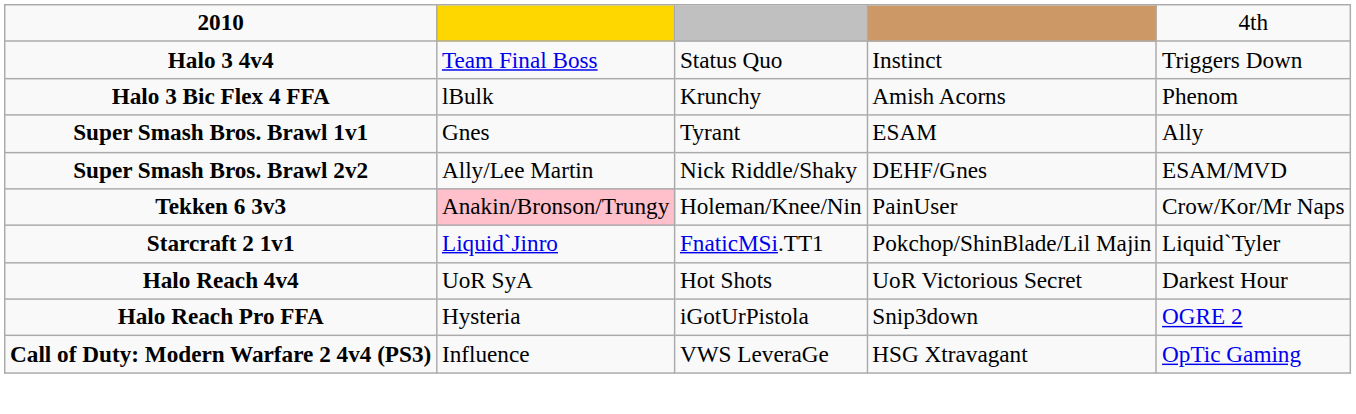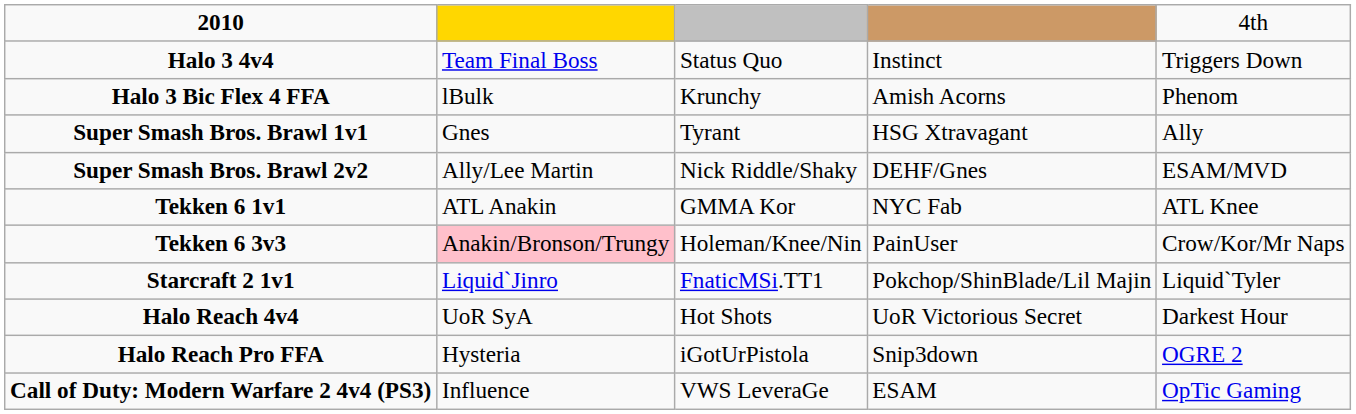 <table class="wikitable" style="text-align:left">
 <tr>
 <td style="text-align:center"><strong>2010</strong></td>
 <td style="text-align:center; background:gold;"></td>
 <td style="text-align:center; background:silver;"></td>
 <td style="text-align:center; background:#c96;"></td>
 <td style="text-align:center">4th</td>
 </tr>
 <tr>
 <td style="text-align:center"><strong>Halo 3 4v4</strong></td>
 <td> <a href='#'>Team Final Boss</a></td>
 <td> Status Quo</td>
 <td> Instinct</td>
 <td> Triggers Down</td>
 </tr>
 <tr>
 <td style="text-align:center"><strong>Halo 3 Bic Flex 4 FFA</strong></td>
 <td> lBulk</td>
 <td> Krunchy</td>
 <td> Amish Acorns</td>
 <td> Phenom</td>
 </tr>
 <tr>
 <td style="text-align:center"><strong>Super Smash Bros. Brawl 1v1</strong></td>
 <td> Gnes</td>
 <td> Tyrant</td>
-<td> ESAM</td>
+<td> HSG Xtravagant</td>
 <td> Ally</td>
 </tr>
 <tr>
 <td style="text-align:center"><strong>Super Smash Bros. Brawl 2v2</strong></td>
 <td> Ally/Lee Martin</td>
 <td> Nick Riddle/Shaky</td>
 <td> DEHF/Gnes</td>
 <td> ESAM/MVD</td>
+</tr>
+<tr>
+<td style="text-align:center"><strong>Tekken 6 1v1</strong></td>
+<td> ATL Anakin</td>
+<td> GMMA Kor</td>
+<td> NYC Fab</td>
+<td> ATL Knee</td>
 </tr>
 <tr>
 <td style="text-align:center"><strong>Tekken 6 3v3</strong></td>
 <td style="background: pink;"> Anakin/Bronson/Trungy</td>
 <td> Holeman/Knee/Nin</td>
 <td> PainUser</td>
 <td> Crow/Kor/Mr Naps</td>
 </tr>
 <tr>
 <td style="text-align:center"><strong>Starcraft 2 1v1</strong></td>
 <td> <a href='#'>Liquid`Jinro</a></td>
 <td> <a href='#'>FnaticMSi</a>.TT1</td>
 <td> Pokchop/ShinBlade/Lil Majin</td>
 <td> Liquid`Tyler</td>
 </tr>
 <tr>
 <td style="text-align:center"><strong>Halo Reach 4v4</strong></td>
 <td> UoR SyA</td>
 <td> Hot Shots</td>
 <td> UoR Victorious Secret</td>
 <td> Darkest Hour</td>
 </tr>
 <tr>
 <td style="text-align:center"><strong>Halo Reach Pro FFA</strong></td>
 <td> Hysteria</td>
 <td> iGotUrPistola</td>
 <td> Snip3down</td>
 <td> <a href='#'>OGRE 2</a></td>
 </tr>
 <tr>
 <td style="text-align:center"><strong>Call of Duty: Modern Warfare 2 4v4 (PS3)</strong></td>
 <td> Influence</td>
 <td> VWS LeveraGe</td>
-<td> HSG Xtravagant</td>
+<td> ESAM</td>
 <td> <a href='#'>OpTic Gaming</a></td>
 </tr>
 </table>
